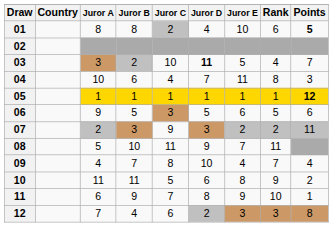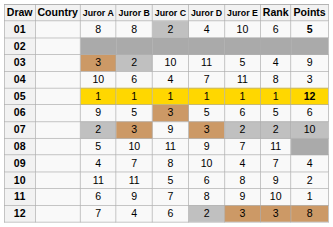 <table class="sortable wikitable collapsible plainrowheaders" style="text-align:center;">
 <tr>
 </tr>
 <tr>
 <th scope="col">Draw</th>
 <th scope="col">Country</th>
 <th scope="col"><small>Juror A</small></th>
 <th scope="col"><small>Juror B</small></th>
 <th scope="col"><small>Juror C</small></th>
 <th scope="col"><small>Juror D</small></th>
 <th scope="col"><small>Juror E</small></th>
 <th scope="col">Rank</th>
 <th scope="col">Points</th>
 </tr>
 <tr>
 <th scope="row" style="text-align:center;">01</th>
 <td style="text-align:left;"></td>
 <td>8</td>
 <td>8</td>
 <td style="background:silver;">2</td>
 <td>4</td>
 <td>10</td>
 <td>6</td>
 <td><strong>5</strong></td>
 </tr>
 <tr class="sortbottom">
 <th scope="row" style="text-align:center;">02</th>
 <td style="text-align:left;"></td>
 <td style="background:#AAAAAA;"></td>
 <td style="background:#AAAAAA;"></td>
 <td style="background:#AAAAAA;"></td>
 <td style="background:#AAAAAA;"></td>
 <td style="background:#AAAAAA;"></td>
 <td style="background:#AAAAAA;"></td>
 <td style="background:#AAAAAA;"></td>
 </tr>
 <tr>
 <th scope="row" style="text-align:center;">03</th>
 <td style="text-align:left;"></td>
 <td style="background:#CC9966;">3</td>
 <td style="background:silver;">2</td>
 <td>10</td>
-<td><strong>11</strong></td>
+<td>11</td>
 <td>5</td>
 <td>4</td>
-<td>7</td>
+<td>9</td>
 </tr>
 <tr>
 <th scope="row" style="text-align:center;">04</th>
 <td style="text-align:left;"></td>
 <td>10</td>
 <td>6</td>
 <td>4</td>
 <td>7</td>
 <td>11</td>
 <td>8</td>
 <td>3</td>
 </tr>
 <tr>
 <th scope="row" style="text-align:center;">05</th>
 <td style="text-align:left;"></td>
 <td style="background:gold;">1</td>
 <td style="background:gold;">1</td>
 <td style="background:gold;">1</td>
 <td style="background:gold;">1</td>
 <td style="background:gold;">1</td>
 <td style="background:gold;">1</td>
 <td style="background:gold;"><strong>12</strong></td>
 </tr>
 <tr>
 <th scope="row" style="text-align:center;">06</th>
 <td style="text-align:left;"></td>
 <td>9</td>
 <td>5</td>
 <td style="background:#CC9966;">3</td>
 <td>5</td>
 <td>6</td>
 <td>5</td>
 <td>6</td>
 </tr>
 <tr>
 <th scope="row" style="text-align:center;">07</th>
 <td style="text-align:left;"></td>
 <td style="background:silver;">2</td>
 <td style="background:#CC9966;">3</td>
 <td>9</td>
 <td style="background:#CC9966;">3</td>
 <td style="background:silver;">2</td>
 <td style="background:silver;">2</td>
-<td style="background:silver;">11</td>
+<td style="background:silver;">10</td>
 </tr>
 <tr>
 <th scope="row" style="text-align:center;">08</th>
 <td style="text-align:left;"></td>
 <td>5</td>
 <td>10</td>
 <td>11</td>
 <td>9</td>
 <td>7</td>
 <td>11</td>
 <td style="background:#AAAAAA;"></td>
 </tr>
 <tr>
 <th scope="row" style="text-align:center;">09</th>
 <td style="text-align:left;"></td>
 <td>4</td>
 <td>7</td>
 <td>8</td>
 <td>10</td>
 <td>4</td>
 <td>7</td>
 <td>4</td>
 </tr>
 <tr>
 <th scope="row" style="text-align:center;">10</th>
 <td style="text-align:left;"></td>
 <td>11</td>
 <td>11</td>
 <td>5</td>
 <td>6</td>
 <td>8</td>
 <td>9</td>
 <td>2</td>
 </tr>
 <tr>
 <th scope="row" style="text-align:center;">11</th>
 <td style="text-align:left;"></td>
 <td>6</td>
 <td>9</td>
 <td>7</td>
 <td>8</td>
 <td>9</td>
 <td>10</td>
 <td>1</td>
 </tr>
 <tr>
 <th scope="row" style="text-align:center;">12</th>
 <td style="text-align:left;"></td>
 <td>7</td>
 <td>4</td>
 <td>6</td>
 <td style="background:silver;">2</td>
 <td style="background:#CC9966;">3</td>
 <td style="background:#CC9966;">3</td>
 <td style="background:#CC9966;">8</td>
 </tr>
 </table>
